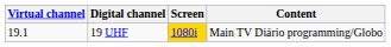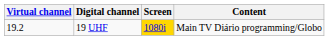 <table class = "wikitable">
 <tr>
 <th><a href='#'>Virtual channel</a></th>
 <th>Digital channel</th>
 <th>Screen</th>
 <th>Content</th>
 </tr>
 <tr>
-<td>19.1</td>
+<td>19.2</td>
 <td>19 <a href='#'>UHF</a></td>
 <td style="background: gold;"><a href='#'>1080i</a></td>
 <td>Main TV Diário programming/Globo</td>
 </tr>
 </table>
